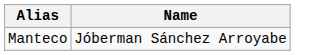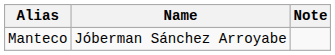 <table class="wikitable">
 <tr>
 <th>Alias</th>
 <th>Name</th>
+<th>Note</th>
 </tr>
 <tr>
 <td>Manteco</td>
 <td>Jóberman Sánchez Arroyabe</td>
+<td></td>
 </tr>
 </table>
